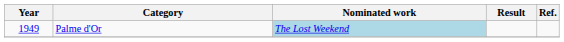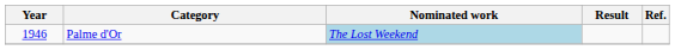 <table class=wikitable>
 <tr>
 <th scope="col" style="width:5em;">Year</th>
 <th scope="col" style="width:26em;">Category</th>
 <th scope="col" style="width:25em;">Nominated work</th>
 <th scope="col" style="width:5em;">Result</th>
 <th>Ref.</th>
 </tr>
 <tr>
-<td style="text-align:center;"><a href='#'>1949</a></td>
+<td style="text-align:center;"><a href='#'>1946</a></td>
 <td><a href='#'>Palme d'Or</a></td>
 <td style="background: lightblue;"><em><a href='#'>The Lost Weekend</a></em></td>
 <td></td>
 <td style="text-align:center;"></td>
 </tr>
 <tr>
 </tr>
 </table>
